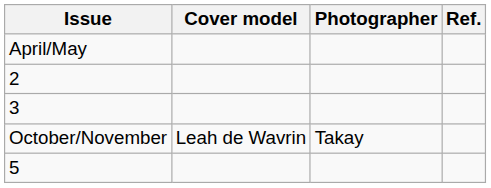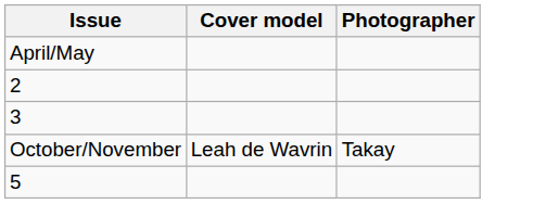 <table class="sortable wikitable">
 <tr>
 <th>Issue</th>
 <th>Cover model</th>
 <th>Photographer</th>
-<th>Ref.</th>
 </tr>
 <tr>
 <td>April/May</td>
-<td></td>
 <td></td>
 <td></td>
 </tr>
 <tr>
 <td>2</td>
 <td></td>
 <td></td>
-<td></td>
 </tr>
 <tr>
 <td>3</td>
-<td></td>
 <td></td>
 <td></td>
 </tr>
 <tr>
 <td>October/November</td>
 <td>Leah de Wavrin</td>
 <td>Takay</td>
-<td></td>
 </tr>
 <tr>
 <td>5</td>
 <td></td>
 <td></td>
-<td></td>
 </tr>
 </table>
